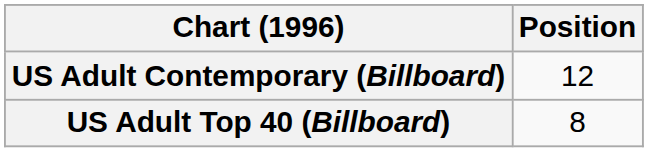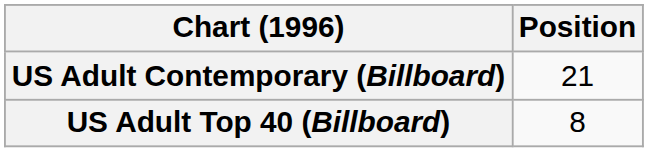 <table class="wikitable plainrowheaders" style="text-align:center">
 <tr>
 <th>Chart (1996)</th>
 <th>Position</th>
 </tr>
 <tr>
 <th scope="row">US Adult Contemporary (<em>Billboard</em>)</th>
-<td>12</td>
+<td>21</td>
 </tr>
 <tr>
 <th scope="row">US Adult Top 40 (<em>Billboard</em>)</th>
 <td>8</td>
 </tr>
 </table>
